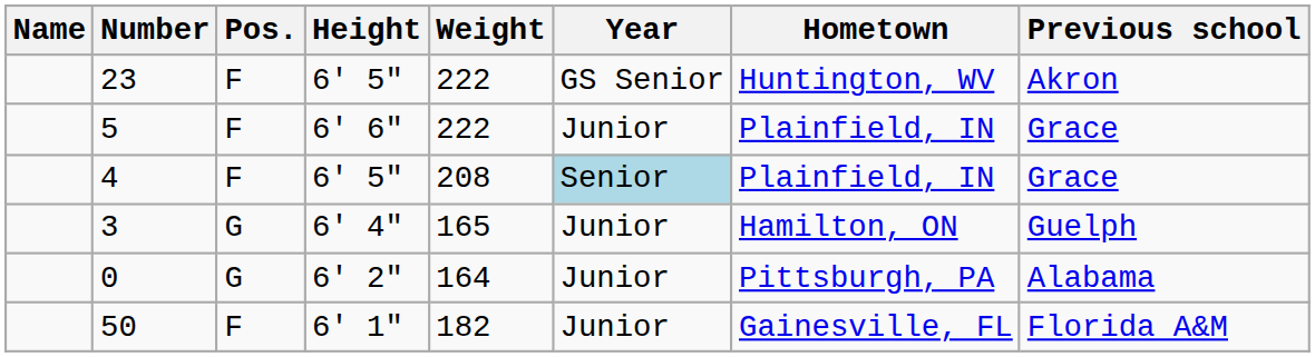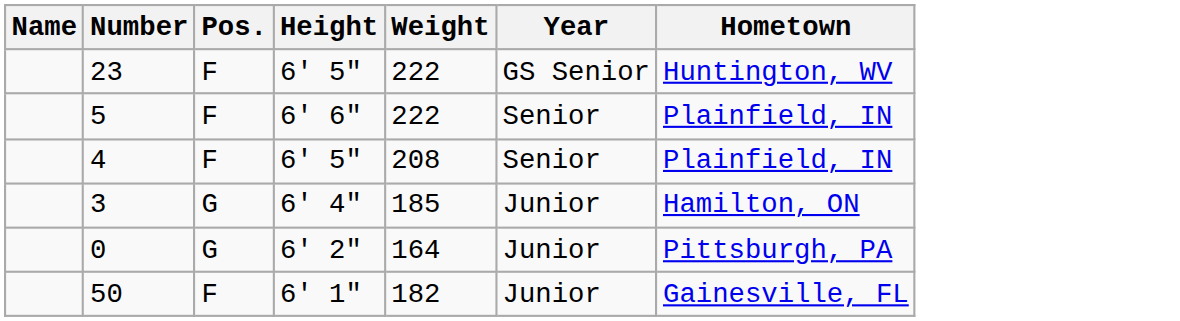 <table class="wikitable sortable">
 <tr>
 <th>Name</th>
 <th>Number</th>
 <th>Pos.</th>
 <th>Height</th>
 <th>Weight</th>
 <th>Year</th>
 <th>Hometown</th>
-<th class="unsortable">Previous school</th>
 </tr>
 <tr>
 <td></td>
 <td>23</td>
 <td>F</td>
 <td>6' 5"</td>
 <td>222</td>
 <td>GS Senior</td>
 <td><a href='#'>Huntington, WV</a></td>
-<td><a href='#'>Akron</a></td>
 </tr>
 <tr>
 <td></td>
 <td>5</td>
 <td>F</td>
 <td>6' 6"</td>
 <td>222</td>
-<td>Junior</td>
+<td>Senior</td>
 <td><a href='#'>Plainfield, IN</a></td>
-<td><a href='#'>Grace</a></td>
 </tr>
 <tr>
 <td></td>
 <td>4</td>
 <td>F</td>
 <td>6' 5"</td>
 <td>208</td>
-<td style="background: lightblue;">Senior</td>
+<td>Senior</td>
 <td><a href='#'>Plainfield, IN</a></td>
-<td><a href='#'>Grace</a></td>
 </tr>
 <tr>
 <td></td>
 <td>3</td>
 <td>G</td>
 <td>6' 4"</td>
-<td>165</td>
+<td>185</td>
 <td>Junior</td>
 <td><a href='#'>Hamilton, ON</a></td>
-<td><a href='#'>Guelph</a></td>
 </tr>
 <tr>
 <td></td>
 <td>0</td>
 <td>G</td>
 <td>6' 2"</td>
 <td>164</td>
 <td>Junior</td>
 <td><a href='#'>Pittsburgh, PA</a></td>
-<td><a href='#'>Alabama</a></td>
 </tr>
 <tr>
 <td></td>
 <td>50</td>
 <td>F</td>
 <td>6' 1"</td>
 <td>182</td>
 <td>Junior</td>
 <td><a href='#'>Gainesville, FL</a></td>
-<td><a href='#'>Florida A&M</a></td>
 </tr>
 </table>
